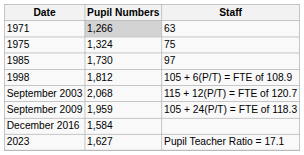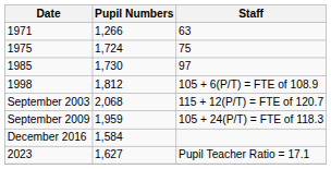 <table class="wikitable">
 <tr>
 <th>Date</th>
 <th>Pupil Numbers</th>
 <th>Staff</th>
 </tr>
 <tr>
 <td>1971 </td>
-<td style="background: lightgrey;">1,266</td>
+<td>1,266</td>
 <td>63</td>
 </tr>
 <tr>
 <td>1975 </td>
-<td>1,324</td>
+<td>1,724</td>
 <td>75</td>
 </tr>
 <tr>
 <td>1985 </td>
 <td>1,730</td>
 <td>97</td>
 </tr>
 <tr>
 <td>1998 </td>
 <td>1,812</td>
 <td>105 + 6(P/T) = FTE of 108.9 </td>
 </tr>
 <tr>
 <td>September 2003 </td>
 <td>2,068</td>
 <td>115 + 12(P/T) = FTE of 120.7</td>
 </tr>
 <tr>
 <td>September 2009 </td>
 <td>1,959</td>
 <td>105 + 24(P/T) = FTE of 118.3</td>
 </tr>
 <tr>
 <td>December 2016 </td>
 <td>1,584</td>
 <td></td>
 </tr>
 <tr>
 <td>2023 </td>
 <td>1,627</td>
 <td>Pupil Teacher Ratio = 17.1</td>
 </tr>
 <tr>
 </tr>
 </table>
